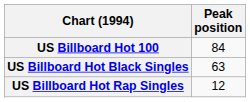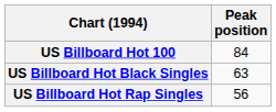 <table class="wikitable sortable plainrowheaders" style="text-align:center">
 <tr>
 <th scope="col">Chart (1994)</th>
 <th scope="col">Peak<br>position</th>
 </tr>
 <tr>
 <th scope="row">US <a href='#'>Billboard Hot 100</a></th>
 <td style="text-align:center;">84</td>
 </tr>
 <tr>
 <th scope="row">US <a href='#'>Billboard Hot Black Singles</a></th>
 <td style="text-align:center;">63</td>
 </tr>
 <tr>
 <th scope="row">US <a href='#'>Billboard Hot Rap Singles</a></th>
-<td style="text-align:center;">12</td>
+<td style="text-align:center;">56</td>
 </tr>
 </table>
